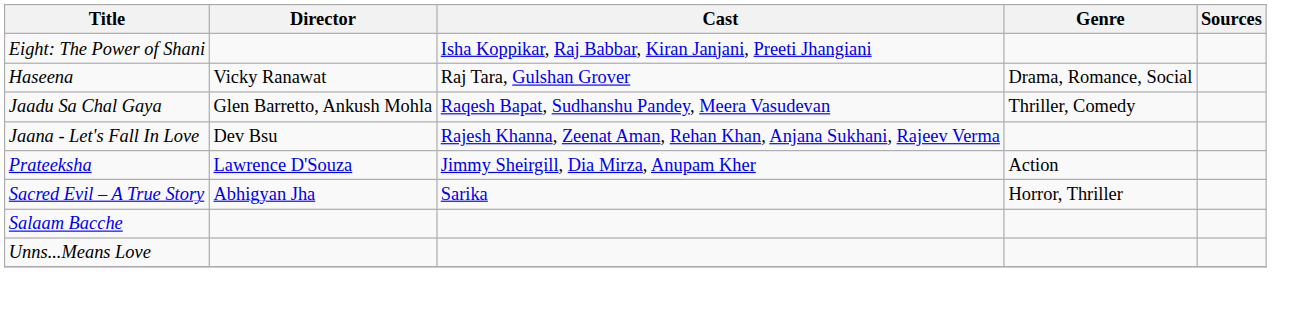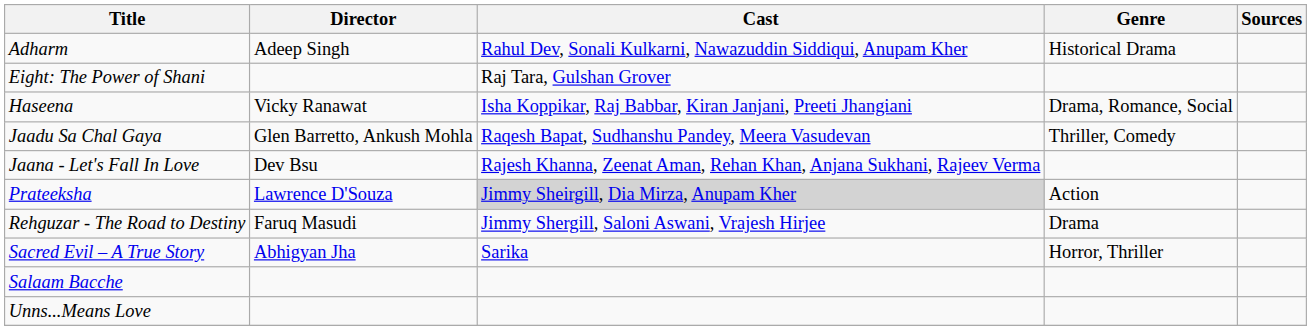 <table class="wikitable">
 <tr>
 <th>Title</th>
 <th>Director</th>
 <th>Cast</th>
 <th>Genre</th>
 <th>Sources</th>
 </tr>
 <tr>
+<td><em>Adharm</em></td>
+<td>Adeep Singh</td>
+<td><a href='#'>Rahul Dev</a>, <a href='#'>Sonali Kulkarni</a>, <a href='#'>Nawazuddin Siddiqui</a>, <a href='#'>Anupam Kher</a></td>
+<td>Historical Drama</td>
+<td></td>
+</tr>
+<tr>
 <td><em>Eight: The Power of Shani</em></td>
 <td></td>
-<td><a href='#'>Isha Koppikar</a>, <a href='#'>Raj Babbar</a>, <a href='#'>Kiran Janjani</a>, <a href='#'>Preeti Jhangiani</a></td>
+<td>Raj Tara, <a href='#'>Gulshan Grover</a></td>
 <td></td>
 <td></td>
 </tr>
 <tr>
 <td><em>Haseena</em></td>
 <td>Vicky Ranawat</td>
-<td>Raj Tara, <a href='#'>Gulshan Grover</a></td>
+<td><a href='#'>Isha Koppikar</a>, <a href='#'>Raj Babbar</a>, <a href='#'>Kiran Janjani</a>, <a href='#'>Preeti Jhangiani</a></td>
 <td>Drama, Romance, Social</td>
 <td></td>
 </tr>
 <tr>
 <td><em>Jaadu Sa Chal Gaya</em></td>
 <td>Glen Barretto, Ankush Mohla</td>
 <td><a href='#'>Raqesh Bapat</a>, <a href='#'>Sudhanshu Pandey</a>, <a href='#'>Meera Vasudevan</a></td>
 <td>Thriller, Comedy</td>
 <td></td>
 </tr>
 <tr>
 <td><em>Jaana - Let's Fall In Love</em></td>
 <td>Dev Bsu</td>
 <td><a href='#'>Rajesh Khanna</a>, <a href='#'>Zeenat Aman</a>, <a href='#'>Rehan Khan</a>, <a href='#'>Anjana Sukhani</a>, <a href='#'>Rajeev Verma</a></td>
 <td></td>
 <td></td>
 </tr>
 <tr>
 <td><em><a href='#'>Prateeksha</a></em></td>
 <td><a href='#'>Lawrence D'Souza</a></td>
-<td><a href='#'>Jimmy Sheirgill</a>, <a href='#'>Dia Mirza</a>, <a href='#'>Anupam Kher</a></td>
+<td style="background: lightgrey;"><a href='#'>Jimmy Sheirgill</a>, <a href='#'>Dia Mirza</a>, <a href='#'>Anupam Kher</a></td>
 <td>Action</td>
+<td></td>
+</tr>
+<tr>
+<td><em>Rehguzar - The Road to Destiny</em></td>
+<td>Faruq Masudi</td>
+<td><a href='#'>Jimmy Shergill</a>, <a href='#'>Saloni Aswani</a>, <a href='#'>Vrajesh Hirjee</a></td>
+<td>Drama</td>
 <td></td>
 </tr>
 <tr>
 <td><em><a href='#'>Sacred Evil – A True Story</a></em></td>
 <td><a href='#'>Abhigyan Jha</a></td>
 <td><a href='#'>Sarika</a></td>
 <td>Horror, Thriller</td>
 <td></td>
 </tr>
 <tr>
 <td><em><a href='#'>Salaam Bacche</a></em></td>
 <td></td>
 <td></td>
 <td></td>
 <td></td>
 </tr>
 <tr>
 <td><em>Unns...Means Love</em></td>
 <td></td>
 <td></td>
 <td></td>
 <td></td>
 </tr>
 <tr>
 </tr>
 </table>
